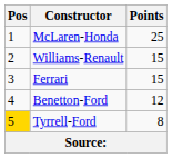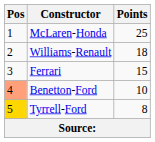 <table class="wikitable" style="font-size: 95%;">
 <tr>
 <th>Pos</th>
 <th>Constructor</th>
 <th>Points</th>
 </tr>
 <tr>
 <td>1</td>
 <td> <a href='#'>McLaren</a>-<a href='#'>Honda</a></td>
 <td align="right">25</td>
 </tr>
 <tr>
 <td>2</td>
 <td> <a href='#'>Williams</a>-<a href='#'>Renault</a></td>
-<td align="right">15</td>
+<td align="right">18</td>
 </tr>
 <tr>
 <td>3</td>
 <td> <a href='#'>Ferrari</a></td>
 <td align="right">15</td>
 </tr>
 <tr>
-<td>4</td>
+<td style="background: lightsalmon;">4</td>
 <td> <a href='#'>Benetton</a>-<a href='#'>Ford</a></td>
-<td align="right">12</td>
+<td align="right">10</td>
 </tr>
 <tr>
 <td style="background: gold;">5</td>
 <td> <a href='#'>Tyrrell</a>-<a href='#'>Ford</a></td>
 <td align="right">8</td>
 </tr>
 <tr>
 <th colspan=4>Source: </th>
 </tr>
 </table>
